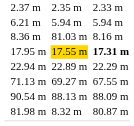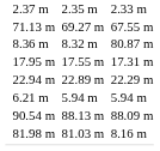 <table>
 <tr valign="top">
 <td></td>
 <td></td>
 <td>2.37 m </td>
 <td></td>
 <td>2.35 m </td>
 <td></td>
 <td>2.33 m </td>
 </tr>
 <tr valign="top">
 <td></td>
 <td></td>
-<td>6.21 m </td>
+<td>71.13 m </td>
 <td></td>
-<td>5.94 m</td>
+<td>69.27 m</td>
 <td></td>
-<td>5.94 m </td>
+<td>67.55 m</td>
 </tr>
 <tr valign="top">
 <td></td>
 <td></td>
 <td>8.36 m </td>
 <td></td>
-<td>81.03 m</td>
+<td>8.32 m</td>
 <td></td>
-<td>8.16 m</td>
+<td>80.87 m </td>
 </tr>
 <tr valign="top">
 <td></td>
 <td></td>
 <td>17.95 m </td>
 <td></td>
-<td style="background: gold;">17.55 m </td>
+<td>17.55 m </td>
 <td></td>
-<td><strong>17.31 m </strong></td>
+<td>17.31 m </td>
 </tr>
 <tr valign="top">
 <td></td>
 <td></td>
 <td>22.94 m </td>
 <td></td>
 <td>22.89 m </td>
 <td></td>
 <td>22.29 m </td>
 </tr>
 <tr valign="top">
 <td></td>
 <td></td>
-<td>71.13 m </td>
+<td>6.21 m </td>
 <td></td>
-<td>69.27 m</td>
+<td>5.94 m</td>
 <td></td>
-<td>67.55 m</td>
+<td>5.94 m </td>
 </tr>
 <tr valign="top">
 <td></td>
 <td></td>
 <td>90.54 m</td>
 <td></td>
 <td>88.13 m</td>
 <td></td>
 <td>88.09 m</td>
 </tr>
 <tr valign="top">
 <td></td>
 <td></td>
 <td>81.98 m </td>
 <td></td>
-<td>8.32 m</td>
+<td>81.03 m</td>
 <td></td>
-<td>80.87 m </td>
+<td>8.16 m</td>
 </tr>
 <tr style="background:#e8e8e8;">
 <td colspan=7></td>
 </tr>
 </table>
